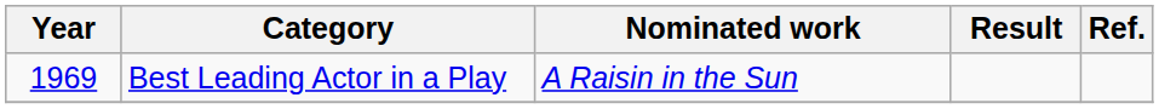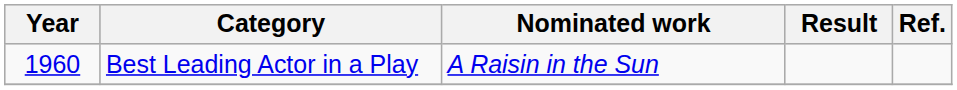 <table class=wikitable>
 <tr>
 <th scope="col" style="width:5em;">Year</th>
 <th scope="col" style="width:26em;">Category</th>
 <th scope="col" style="width:25em;">Nominated work</th>
 <th scope="col" style="width:5em;">Result</th>
 <th>Ref.</th>
 </tr>
 <tr>
-<td style="text-align:center;"><a href='#'>1969</a></td>
+<td style="text-align:center;"><a href='#'>1960</a></td>
 <td><a href='#'>Best Leading Actor in a Play</a></td>
 <td><em><a href='#'>A Raisin in the Sun</a></em></td>
 <td></td>
 <td></td>
 </tr>
 <tr>
 </tr>
 </table>
